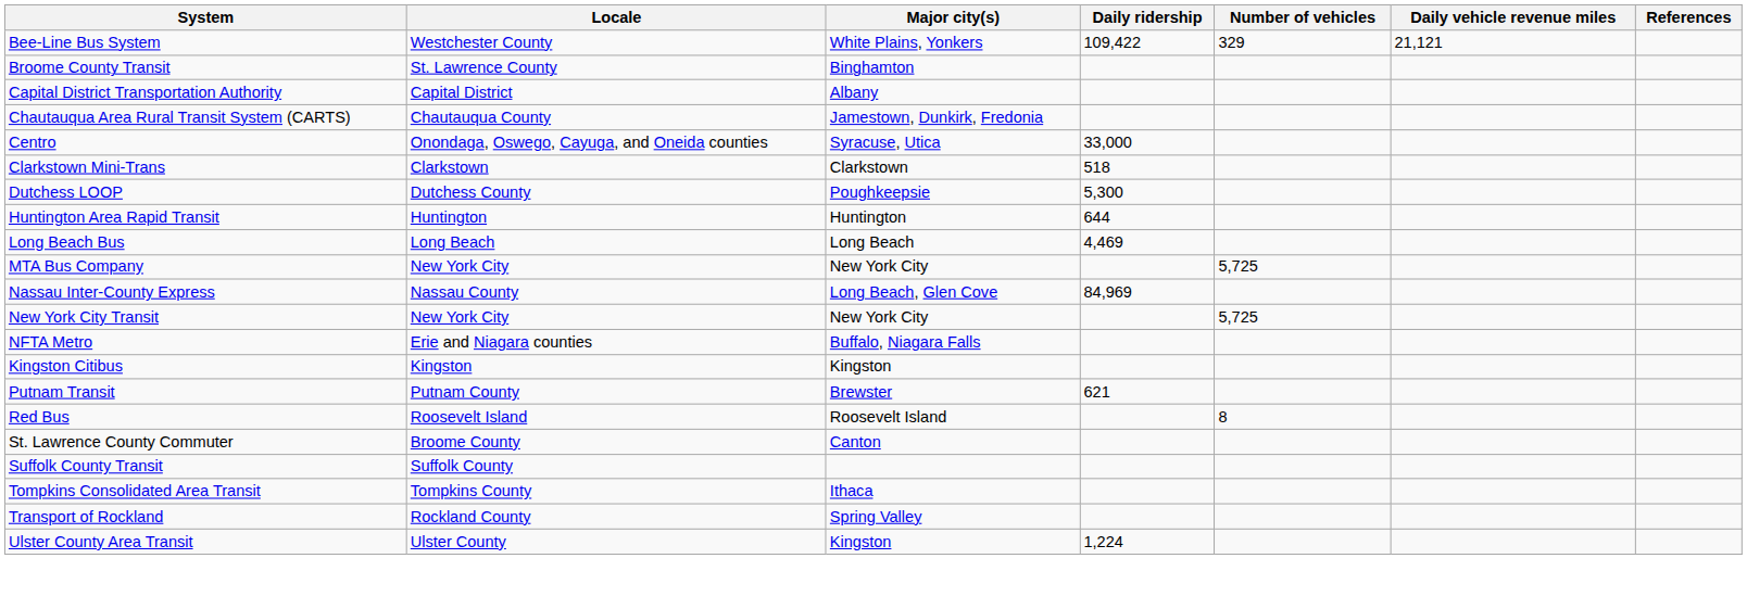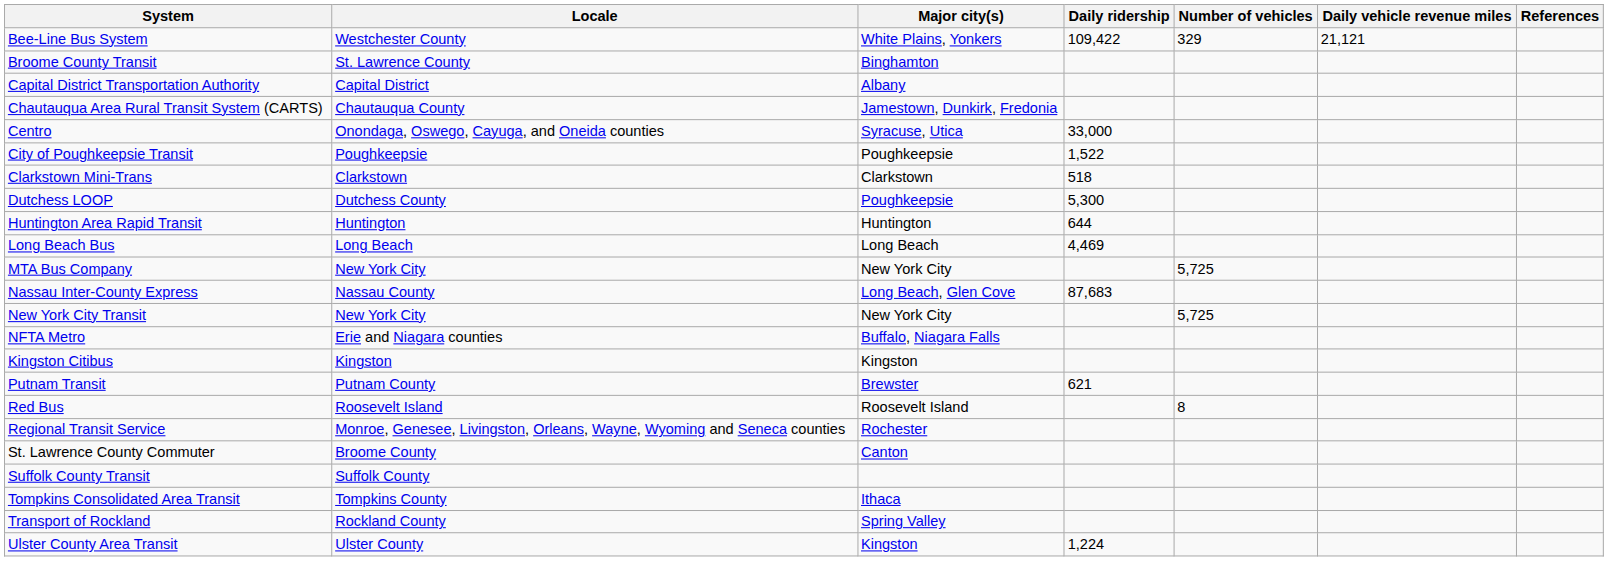 <table class="wikitable sortable" style="font-size: 90%; width: 100%">
 <tr>
 <th>System</th>
 <th>Locale</th>
 <th>Major city(s)</th>
 <th>Daily ridership</th>
 <th>Number of vehicles</th>
 <th>Daily vehicle revenue miles</th>
 <th>References</th>
 </tr>
 <tr>
 <td><a href='#'>Bee-Line Bus System</a></td>
 <td><a href='#'>Westchester County</a></td>
 <td><a href='#'>White Plains</a>, <a href='#'>Yonkers</a></td>
 <td>109,422</td>
 <td>329</td>
 <td>21,121</td>
 <td></td>
 </tr>
 <tr>
 <td><a href='#'>Broome County Transit</a></td>
 <td><a href='#'>St. Lawrence County</a></td>
 <td><a href='#'>Binghamton</a></td>
 <td></td>
 <td></td>
 <td></td>
 <td></td>
 </tr>
 <tr>
 <td><a href='#'>Capital District Transportation Authority</a></td>
 <td><a href='#'>Capital District</a></td>
 <td><a href='#'>Albany</a></td>
 <td></td>
 <td></td>
 <td></td>
 <td></td>
 </tr>
 <tr>
 <td><a href='#'>Chautauqua Area Rural Transit System</a> (CARTS)</td>
 <td><a href='#'>Chautauqua County</a></td>
 <td><a href='#'>Jamestown</a>, <a href='#'>Dunkirk</a>, <a href='#'>Fredonia</a></td>
 <td></td>
 <td></td>
 <td></td>
 <td></td>
 </tr>
 <tr>
 <td><a href='#'>Centro</a></td>
 <td><a href='#'>Onondaga</a>, <a href='#'>Oswego</a>, <a href='#'>Cayuga</a>, and <a href='#'>Oneida</a> counties</td>
 <td><a href='#'>Syracuse</a>, <a href='#'>Utica</a></td>
 <td>33,000</td>
 <td></td>
 <td></td>
 <td></td>
 </tr>
 <tr>
+<td><a href='#'>City of Poughkeepsie Transit</a></td>
+<td><a href='#'>Poughkeepsie</a></td>
+<td>Poughkeepsie</td>
+<td>1,522</td>
+<td></td>
+<td></td>
+<td></td>
+</tr>
+<tr>
 <td><a href='#'>Clarkstown Mini-Trans</a></td>
 <td><a href='#'>Clarkstown</a></td>
 <td>Clarkstown</td>
 <td>518</td>
 <td></td>
 <td></td>
 <td></td>
 </tr>
 <tr>
 <td><a href='#'>Dutchess LOOP</a></td>
 <td><a href='#'>Dutchess County</a></td>
 <td><a href='#'>Poughkeepsie</a></td>
 <td>5,300</td>
 <td></td>
 <td></td>
 <td></td>
 </tr>
 <tr>
 <td><a href='#'>Huntington Area Rapid Transit</a></td>
 <td><a href='#'>Huntington</a></td>
 <td>Huntington</td>
 <td>644</td>
 <td></td>
 <td></td>
 <td></td>
 </tr>
 <tr>
 <td><a href='#'>Long Beach Bus</a></td>
 <td><a href='#'>Long Beach</a></td>
 <td>Long Beach</td>
 <td>4,469</td>
 <td></td>
 <td></td>
 <td></td>
 </tr>
 <tr>
 <td><a href='#'>MTA Bus Company</a></td>
 <td><a href='#'>New York City</a></td>
 <td>New York City</td>
 <td></td>
 <td>5,725</td>
 <td></td>
 <td></td>
 </tr>
 <tr>
 <td><a href='#'>Nassau Inter-County Express</a></td>
 <td><a href='#'>Nassau County</a></td>
 <td><a href='#'>Long Beach</a>, <a href='#'>Glen Cove</a></td>
-<td>84,969</td>
+<td>87,683</td>
 <td></td>
 <td></td>
 <td></td>
 </tr>
 <tr>
 <td><a href='#'>New York City Transit</a></td>
 <td><a href='#'>New York City</a></td>
 <td>New York City</td>
 <td></td>
 <td>5,725</td>
 <td></td>
 <td></td>
 </tr>
 <tr>
 <td><a href='#'>NFTA Metro</a></td>
 <td><a href='#'>Erie</a> and <a href='#'>Niagara</a> counties</td>
 <td><a href='#'>Buffalo</a>, <a href='#'>Niagara Falls</a></td>
 <td></td>
 <td></td>
 <td></td>
 <td></td>
 </tr>
 <tr>
 <td><a href='#'>Kingston Citibus</a></td>
 <td><a href='#'>Kingston</a></td>
 <td>Kingston</td>
 <td></td>
 <td></td>
 <td></td>
 <td></td>
 </tr>
 <tr>
 <td><a href='#'>Putnam Transit</a></td>
 <td><a href='#'>Putnam County</a></td>
 <td><a href='#'>Brewster</a></td>
 <td>621</td>
 <td></td>
 <td></td>
 <td></td>
 </tr>
 <tr>
 <td><a href='#'>Red Bus</a></td>
 <td><a href='#'>Roosevelt Island</a></td>
 <td>Roosevelt Island</td>
 <td></td>
 <td>8</td>
 <td></td>
 <td></td>
 </tr>
 <tr>
+<td><a href='#'>Regional Transit Service</a></td>
+<td><a href='#'>Monroe</a>, <a href='#'>Genesee</a>, <a href='#'>Livingston</a>, <a href='#'>Orleans</a>, <a href='#'>Wayne</a>, <a href='#'>Wyoming</a> and <a href='#'>Seneca</a> counties</td>
+<td><a href='#'>Rochester</a></td>
+<td></td>
+<td></td>
+<td></td>
+<td></td>
+</tr>
+<tr>
 <td>St. Lawrence County Commuter</td>
 <td><a href='#'>Broome County</a></td>
 <td><a href='#'>Canton</a></td>
 <td></td>
 <td></td>
 <td></td>
 <td></td>
 </tr>
 <tr>
 <td><a href='#'>Suffolk County Transit</a></td>
 <td><a href='#'>Suffolk County</a></td>
 <td></td>
 <td></td>
 <td></td>
 <td></td>
 <td></td>
 </tr>
 <tr>
 <td><a href='#'>Tompkins Consolidated Area Transit</a></td>
 <td><a href='#'>Tompkins County</a></td>
 <td><a href='#'>Ithaca</a></td>
 <td></td>
 <td></td>
 <td></td>
 <td></td>
 </tr>
 <tr>
 <td><a href='#'>Transport of Rockland</a></td>
 <td><a href='#'>Rockland County</a></td>
 <td><a href='#'>Spring Valley</a></td>
 <td></td>
 <td></td>
 <td></td>
 <td></td>
 </tr>
 <tr>
 <td><a href='#'>Ulster County Area Transit</a></td>
 <td><a href='#'>Ulster County</a></td>
 <td><a href='#'>Kingston</a></td>
 <td>1,224</td>
 <td></td>
 <td></td>
 <td></td>
 </tr>
 </table>
